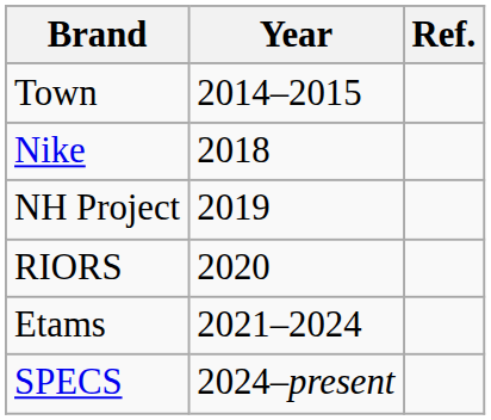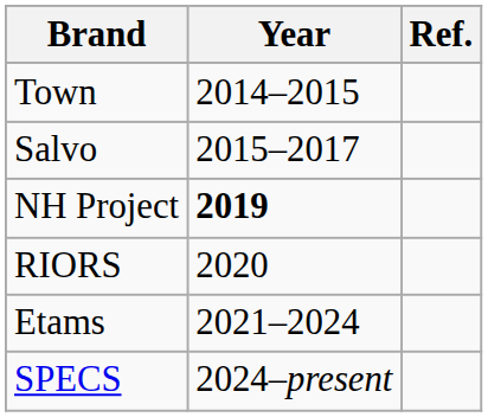 <table class="wikitable">
 <tr>
 <th>Brand</th>
 <th>Year</th>
 <th>Ref.</th>
 </tr>
 <tr>
 <td> Town</td>
 <td>2014–2015</td>
 <td></td>
 </tr>
 <tr>
-<td> <a href='#'>Nike</a></td>
-<td>2018</td>
+<td> Salvo</td>
+<td>2015–2017</td>
 <td></td>
 </tr>
 <tr>
 <td> NH Project</td>
-<td>2019</td>
+<td><strong>2019</strong></td>
 <td></td>
 </tr>
 <tr>
 <td> RIORS</td>
 <td>2020</td>
 <td></td>
 </tr>
 <tr>
 <td> Etams</td>
 <td>2021–2024</td>
 <td></td>
 </tr>
 <tr>
 <td> <a href='#'>SPECS</a></td>
 <td>2024–<em>present</em></td>
 <td></td>
 </tr>
 </table>
